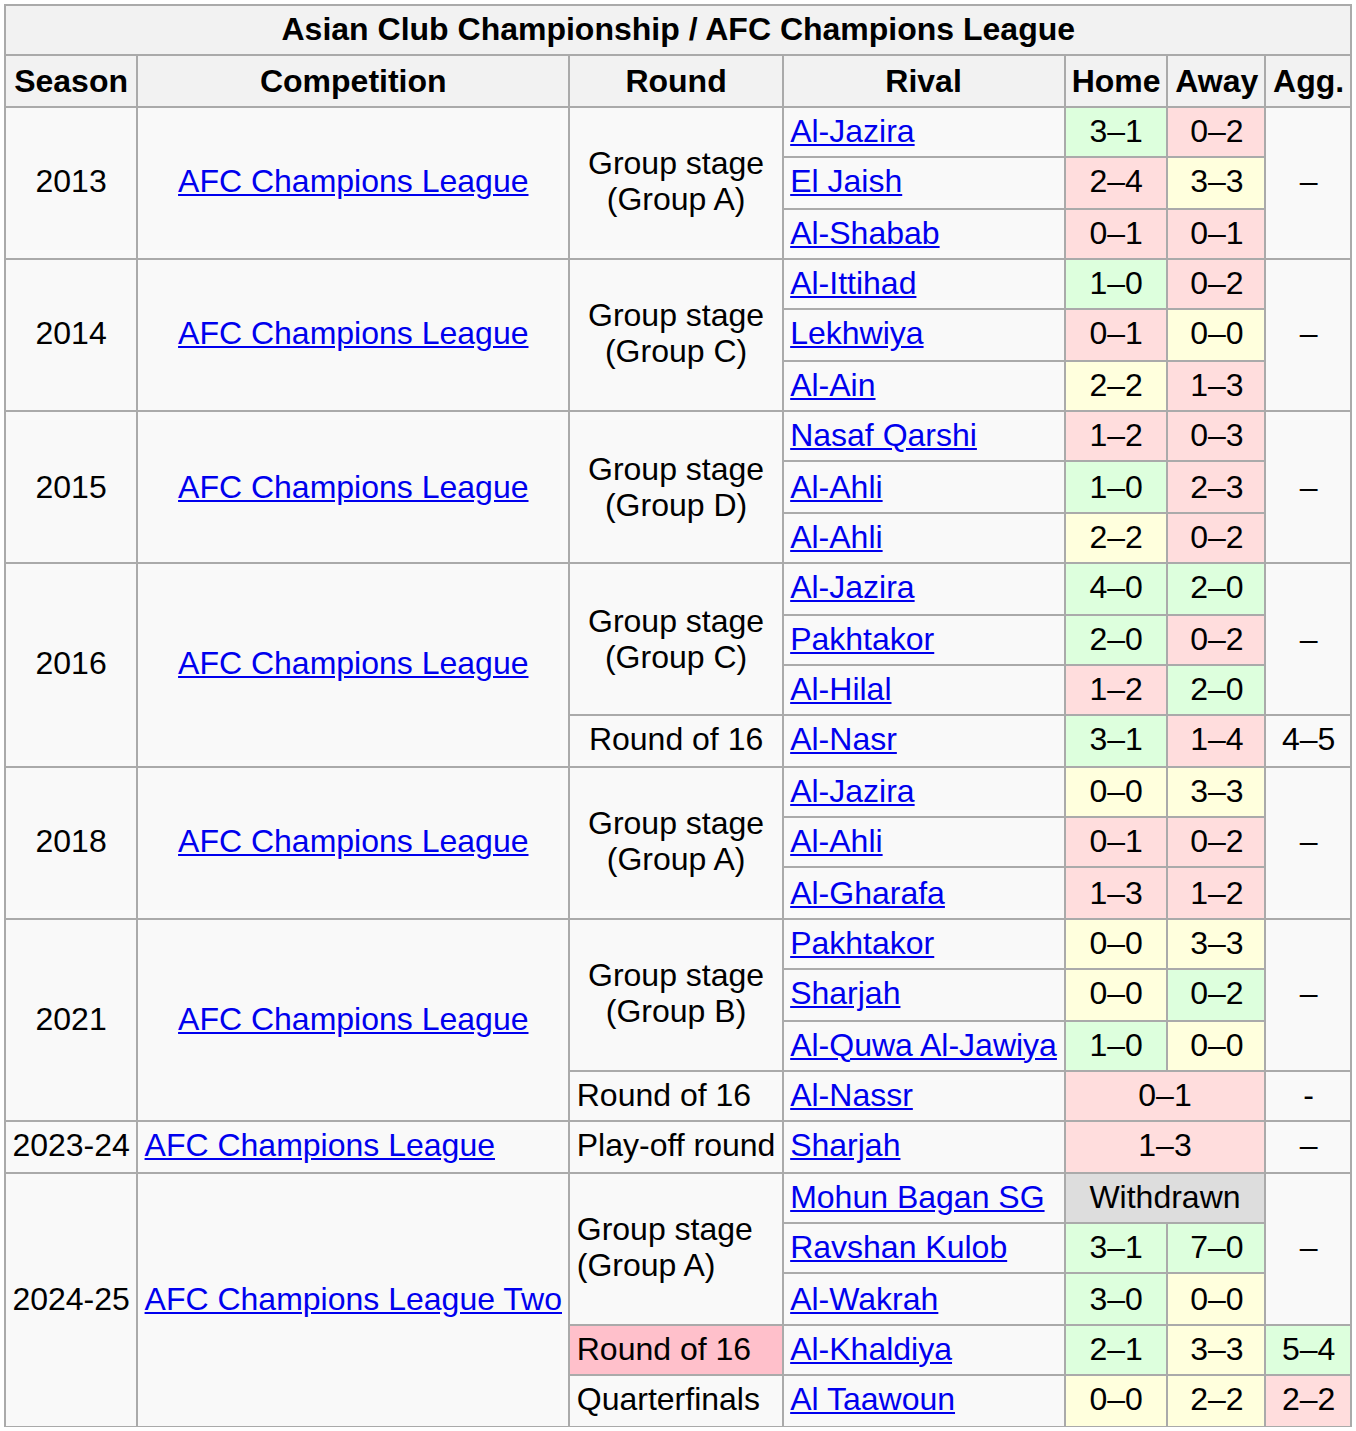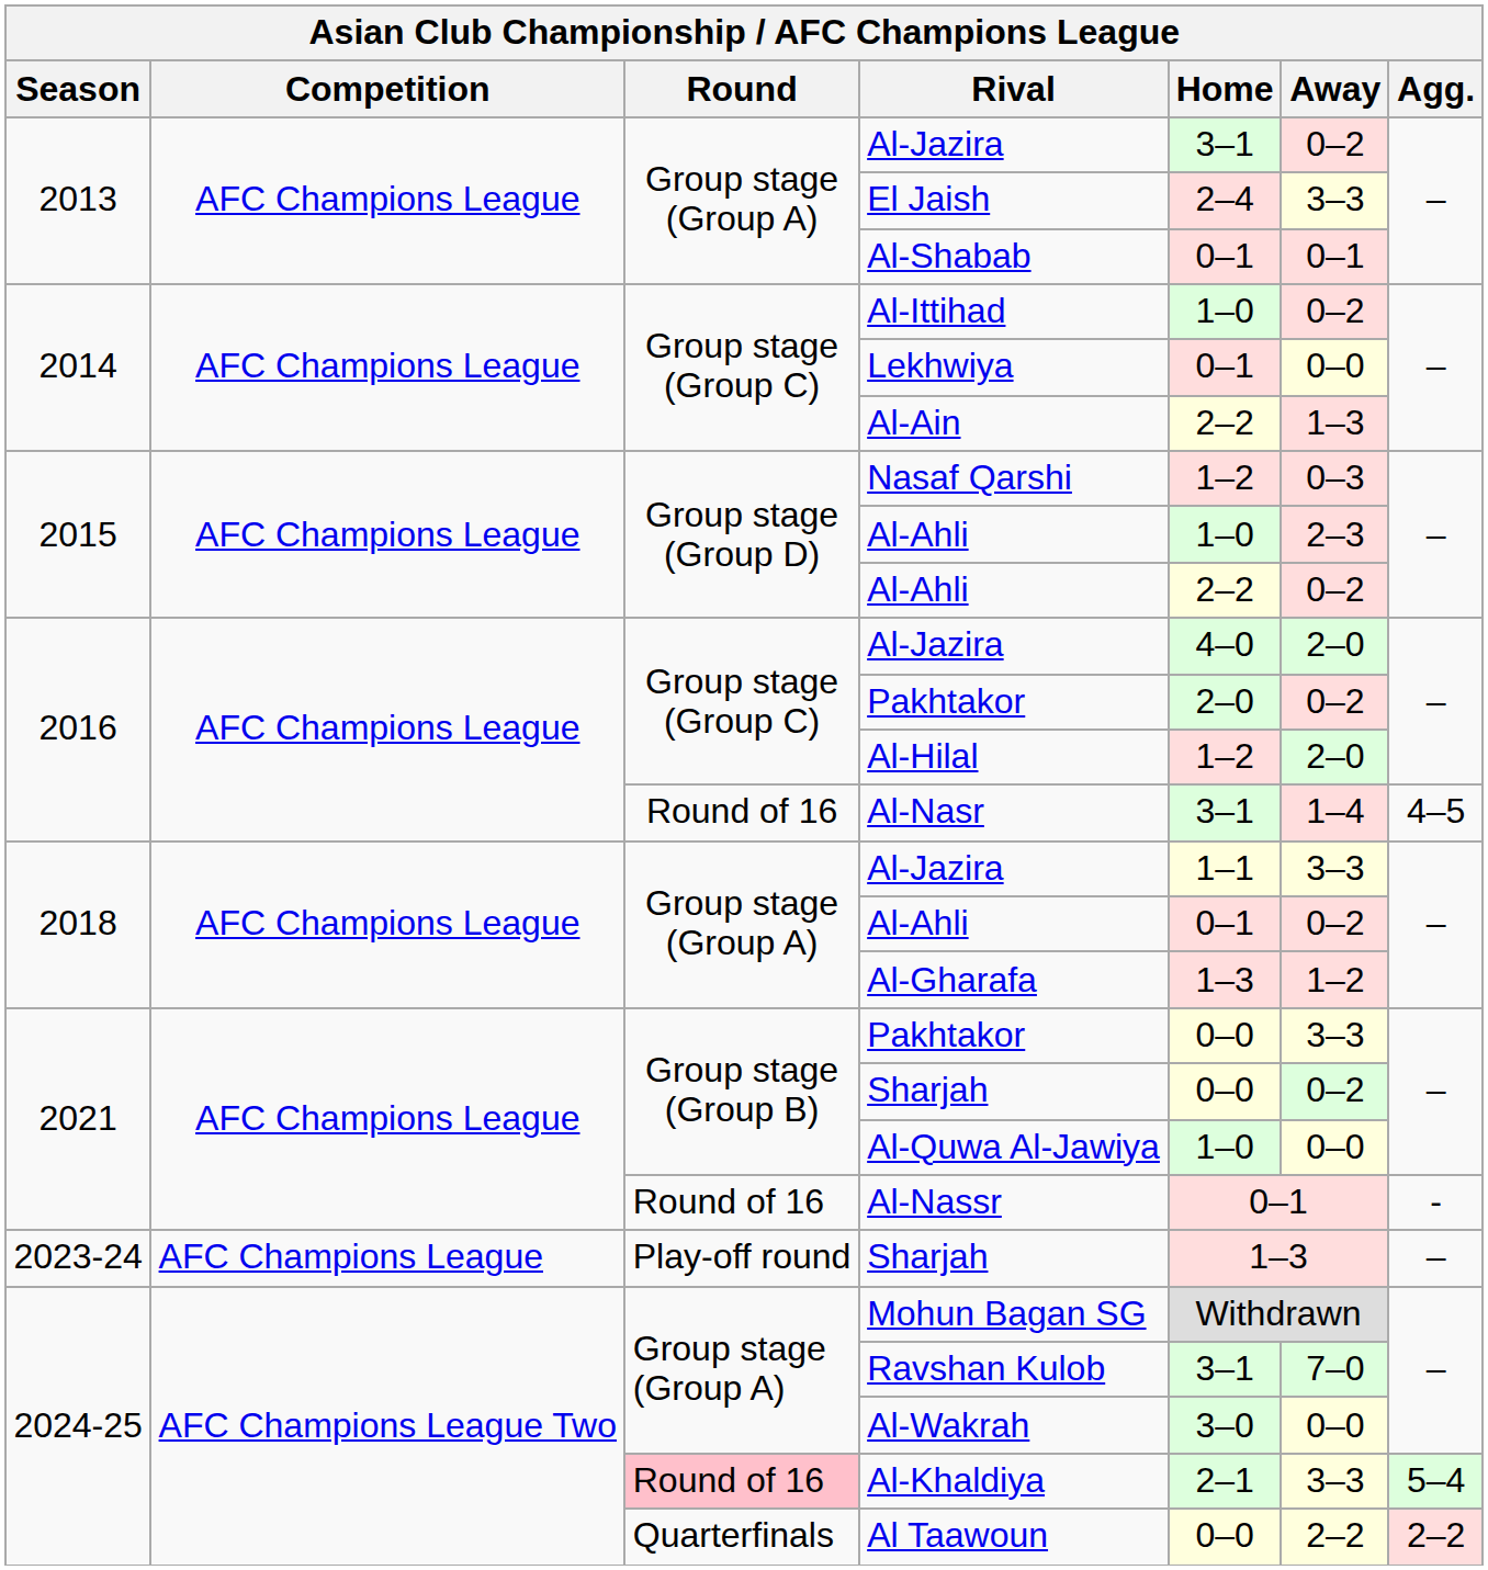 <table class="wikitable collapsible">
 <tr>
 <th colspan="7">Asian Club Championship / AFC Champions League</th>
 </tr>
 <tr>
 <th>Season</th>
 <th>Competition</th>
 <th>Round</th>
 <th>Rival</th>
 <th>Home</th>
 <th>Away</th>
 <th>Agg.</th>
 </tr>
 <tr>
 <td style="text-align:center;" rowspan="3">2013</td>
 <td rowspan="3" style="text-align:center;"><a href='#'>AFC Champions League</a></td>
 <td rowspan="3" style="text-align:center;">Group stage<br>(Group A)</td>
 <td> <a href='#'>Al-Jazira</a></td>
 <td style="text-align:center; background:#dfd;">3–1</td>
 <td style="text-align:center; background:#fdd;">0–2</td>
 <td rowspan="3" style="text-align:center;">–</td>
 </tr>
 <tr>
 <td> <a href='#'>El Jaish</a></td>
 <td style="text-align:center; background:#fdd;">2–4</td>
 <td style="text-align:center; background:#ffd;">3–3</td>
 </tr>
 <tr>
 <td> <a href='#'>Al-Shabab</a></td>
 <td style="text-align:center; background:#fdd;">0–1</td>
 <td style="text-align:center; background:#fdd;">0–1</td>
 </tr>
 <tr>
 <td style="text-align:center;" rowspan="3">2014</td>
 <td rowspan="3" style="text-align:center;"><a href='#'>AFC Champions League</a></td>
 <td rowspan="3" style="text-align:center;">Group stage<br>(Group C)</td>
 <td> <a href='#'>Al-Ittihad</a></td>
 <td style="text-align:center; background:#dfd;">1–0</td>
 <td style="text-align:center; background:#fdd;">0–2</td>
 <td rowspan="3" style="text-align:center;">–</td>
 </tr>
 <tr>
 <td> <a href='#'>Lekhwiya</a></td>
 <td style="text-align:center; background:#fdd;">0–1</td>
 <td style="text-align:center; background:#ffd;">0–0</td>
 </tr>
 <tr>
 <td> <a href='#'>Al-Ain</a></td>
 <td style="text-align:center; background:#ffd;">2–2</td>
 <td style="text-align:center; background:#fdd;">1–3</td>
 </tr>
 <tr>
 <td style="text-align:center;" rowspan="3">2015</td>
 <td rowspan="3" style="text-align:center;"><a href='#'>AFC Champions League</a></td>
 <td rowspan="3" style="text-align:center;">Group stage<br>(Group D)</td>
 <td> <a href='#'>Nasaf Qarshi</a></td>
 <td style="text-align:center; background:#fdd;">1–2</td>
 <td style="text-align:center; background:#fdd;">0–3</td>
 <td rowspan="3" style="text-align:center;">–</td>
 </tr>
 <tr>
 <td> <a href='#'>Al-Ahli</a></td>
 <td style="text-align:center; background:#dfd;">1–0</td>
 <td style="text-align:center; background:#fdd;">2–3</td>
 </tr>
 <tr>
 <td> <a href='#'>Al-Ahli</a></td>
 <td style="text-align:center; background:#ffd;">2–2</td>
 <td style="text-align:center; background:#fdd;">0–2</td>
 </tr>
 <tr>
 <td style="text-align:center;" rowspan="4">2016</td>
 <td rowspan="4" style="text-align:center;"><a href='#'>AFC Champions League</a></td>
 <td rowspan="3" style="text-align:center;">Group stage<br>(Group C)</td>
 <td> <a href='#'>Al-Jazira</a></td>
 <td style="text-align:center; background:#dfd;">4–0</td>
 <td style="text-align:center; background:#dfd;">2–0</td>
 <td rowspan="3" style="text-align:center;">–</td>
 </tr>
 <tr>
 <td> <a href='#'>Pakhtakor</a></td>
 <td style="text-align:center; background:#dfd;">2–0</td>
 <td style="text-align:center; background:#fdd;">0–2</td>
 </tr>
 <tr>
 <td> <a href='#'>Al-Hilal</a></td>
 <td style="text-align:center; background:#fdd;">1–2</td>
 <td style="text-align:center; background:#dfd;">2–0</td>
 </tr>
 <tr>
 <td rowspan="1" style="text-align:center;">Round of 16</td>
 <td> <a href='#'>Al-Nasr</a></td>
 <td style="text-align:center; background:#dfd;">3–1</td>
 <td style="text-align:center; background:#fdd;">1–4</td>
 <td rowspan="1" style="text-align:center;">4–5</td>
 </tr>
 <tr>
 <td style="text-align:center;" rowspan="3">2018</td>
 <td rowspan="3" style="text-align:center;"><a href='#'>AFC Champions League</a></td>
 <td rowspan="3" style="text-align:center;">Group stage<br>(Group A)</td>
 <td> <a href='#'>Al-Jazira</a></td>
-<td style="text-align:center; background:#ffd;">0–0</td>
+<td style="text-align:center; background:#ffd;">1–1</td>
 <td style="text-align:center; background:#ffd;">3–3</td>
 <td rowspan="3" style="text-align:center;">–</td>
 </tr>
 <tr>
 <td> <a href='#'>Al-Ahli</a></td>
 <td style="text-align:center; background:#fdd;">0–1</td>
 <td style="text-align:center; background:#fdd;">0–2</td>
 </tr>
 <tr>
 <td> <a href='#'>Al-Gharafa</a></td>
 <td style="text-align:center; background:#fdd;">1–3</td>
 <td style="text-align:center; background:#fdd;">1–2</td>
 </tr>
 <tr>
 <td style="text-align:center;" rowspan="4">2021</td>
 <td rowspan="4" style="text-align:center;"><a href='#'>AFC Champions League</a></td>
 <td rowspan="3" style="text-align:center;">Group stage<br>(Group B)</td>
 <td> <a href='#'>Pakhtakor</a></td>
 <td style="text-align:center; background:#ffd;">0–0</td>
 <td style="text-align:center; background:#ffd;">3–3</td>
 <td rowspan="3" style="text-align:center;">–</td>
 </tr>
 <tr>
 <td> <a href='#'>Sharjah</a></td>
 <td style="text-align:center; background:#ffd;">0–0</td>
 <td style="text-align:center; background:#dfd;">0–2</td>
 </tr>
 <tr>
 <td> <a href='#'>Al-Quwa Al-Jawiya</a></td>
 <td style="text-align:center; background:#dfd;">1–0</td>
 <td style="text-align:center; background:#ffd;">0–0</td>
 </tr>
 <tr>
 <td rowspan="1">Round of 16</td>
 <td> <a href='#'>Al-Nassr</a></td>
 <td colspan="2" style="text-align:center; background:#fdd;">0–1</td>
 <td style="text-align:center;">-</td>
 </tr>
 <tr>
 <td style="text-align:center;">2023-24</td>
 <td><a href='#'>AFC Champions League</a></td>
 <td>Play-off round</td>
 <td> <a href='#'>Sharjah</a></td>
 <td colspan="2" style="text-align:center; background:#fdd;">1–3</td>
 <td style="text-align:center;">–</td>
 </tr>
 <tr>
 <td rowspan="5" style="text-align:center;">2024-25</td>
 <td rowspan="5"><a href='#'>AFC Champions League Two</a></td>
 <td rowspan="3">Group stage<br>(Group A)</td>
 <td> <a href='#'>Mohun Bagan SG</a></td>
 <td colspan="2" style="text-align:center; background:#ddd;">Withdrawn</td>
 <td rowspan="3" style="text-align:center;">–</td>
 </tr>
 <tr>
 <td> <a href='#'>Ravshan Kulob</a></td>
 <td style="text-align:center; background:#dfd;">3–1</td>
 <td style="text-align:center; background:#dfd;">7–0</td>
 </tr>
 <tr>
 <td> <a href='#'>Al-Wakrah</a></td>
 <td style="text-align:center; background:#dfd;">3–0</td>
 <td style="text-align:center; background:#ffd;">0–0</td>
 </tr>
 <tr>
 <td rowspan="1" style="background: pink;">Round of 16</td>
 <td> <a href='#'>Al-Khaldiya</a></td>
 <td style="text-align:center; background:#dfd;">2–1</td>
 <td style="text-align:center; background:#ffd;">3–3</td>
 <td style="text-align:center; background:#dfd;">5–4</td>
 </tr>
 <tr>
 <td rowspan="1">Quarterfinals</td>
 <td> <a href='#'>Al Taawoun</a></td>
 <td style="text-align:center; background:#ffd;">0–0</td>
 <td style="text-align:center; background:#ffd;">2–2</td>
 <td style="text-align:center; background:#fdd;">2–2 </td>
 </tr>
 </table>
